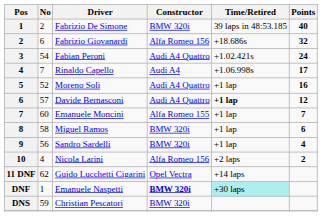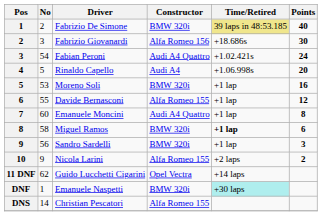 <table class="wikitable" style="font-size: 80%;">
 <tr>
 <th>Pos</th>
 <th>No</th>
 <th>Driver</th>
 <th>Constructor</th>
 <th>Time/Retired</th>
 <th>Points</th>
 </tr>
 <tr>
 <th>1</th>
 <td>2</td>
 <td> <a href='#'>Fabrizio De Simone</a></td>
 <td><a href='#'>BMW 320i</a></td>
-<td>39 laps in 48:53.185</td>
+<td style="background: khaki;">39 laps in 48:53.185</td>
 <td align=center><strong>40</strong></td>
 </tr>
 <tr>
 <th>2</th>
-<td>6</td>
+<td>3</td>
 <td> <a href='#'>Fabrizio Giovanardi</a></td>
 <td><a href='#'>Alfa Romeo 156</a></td>
 <td>+18.686s</td>
-<td align=center><strong>32</strong></td>
+<td align=center><strong>30</strong></td>
 </tr>
 <tr>
 <th>3</th>
 <td>54</td>
 <td> <a href='#'>Fabian Peroni</a></td>
 <td><a href='#'>Audi A4 Quattro</a></td>
 <td>+1.02.421s</td>
 <td align=center><strong>24</strong></td>
 </tr>
 <tr>
 <th>4</th>
-<td>7</td>
+<td>5</td>
 <td> <a href='#'>Rinaldo Capello</a></td>
 <td><a href='#'>Audi A4</a></td>
 <td>+1.06.998s</td>
-<td align=center><strong>17</strong></td>
+<td align=center><strong>20</strong></td>
 </tr>
 <tr>
 <th>5</th>
-<td>52</td>
+<td>53</td>
 <td> <a href='#'>Moreno Soli</a></td>
-<td><a href='#'>Audi A4 Quattro</a></td>
+<td><a href='#'>BMW 320i</a></td>
 <td>+1 lap</td>
 <td align=center><strong>16</strong></td>
 </tr>
 <tr>
 <th>6</th>
-<td>57</td>
+<td>55</td>
 <td> <a href='#'>Davide Bernasconi</a></td>
-<td><a href='#'>Audi A4 Quattro</a></td>
-<td><strong>+1 lap</strong></td>
+<td><a href='#'>Alfa Romeo 155</a></td>
+<td>+1 lap</td>
 <td align=center><strong>12</strong></td>
 </tr>
 <tr>
 <th>7</th>
 <td>60</td>
 <td> <a href='#'>Emanuele Moncini</a></td>
-<td><a href='#'>Alfa Romeo 155</a></td>
+<td><a href='#'>Audi A4 Quattro</a></td>
 <td>+1 lap</td>
-<td align=center><strong>7</strong></td>
+<td align=center><strong>8</strong></td>
 </tr>
 <tr>
 <th>8</th>
 <td>58</td>
 <td> <a href='#'>Miguel Ramos</a></td>
 <td><a href='#'>BMW 320i</a></td>
-<td>+1 lap</td>
+<td><strong>+1 lap</strong></td>
 <td align=center><strong>6</strong></td>
 </tr>
 <tr>
 <th>9</th>
 <td>56</td>
 <td> <a href='#'>Sandro Sardelli</a></td>
 <td><a href='#'>BMW 320i</a></td>
 <td>+1 lap</td>
-<td align=center><strong>4</strong></td>
+<td align=center><strong>3</strong></td>
 </tr>
 <tr>
 <th>10</th>
-<td>4</td>
+<td>9</td>
 <td> <a href='#'>Nicola Larini</a></td>
-<td><a href='#'>Alfa Romeo 156</a></td>
+<td><a href='#'>Alfa Romeo 155</a></td>
 <td>+2 laps</td>
 <td align=center><strong>2</strong></td>
 </tr>
 <tr>
 <th>11 DNF</th>
 <td>62</td>
 <td> <a href='#'>Guido Lucchetti Cigarini</a></td>
 <td><a href='#'>Opel Vectra</a></td>
 <td>+14 laps</td>
 <td></td>
 </tr>
 <tr>
 <th>DNF</th>
 <td>1</td>
 <td> <a href='#'>Emanuele Naspetti</a></td>
-<td><strong><a href='#'>BMW 320i</a></strong></td>
+<td><a href='#'>BMW 320i</a></td>
 <td style="background: paleturquoise;">+30 laps</td>
 <td></td>
 </tr>
 <tr>
 <th>DNS</th>
-<td>59</td>
+<td>14</td>
 <td> <a href='#'>Christian Pescatori</a></td>
-<td><a href='#'>BMW 320i</a></td>
+<td><a href='#'>Alfa Romeo 155</a></td>
 <td></td>
 <td></td>
 </tr>
 <tr>
 </tr>
 </table>
